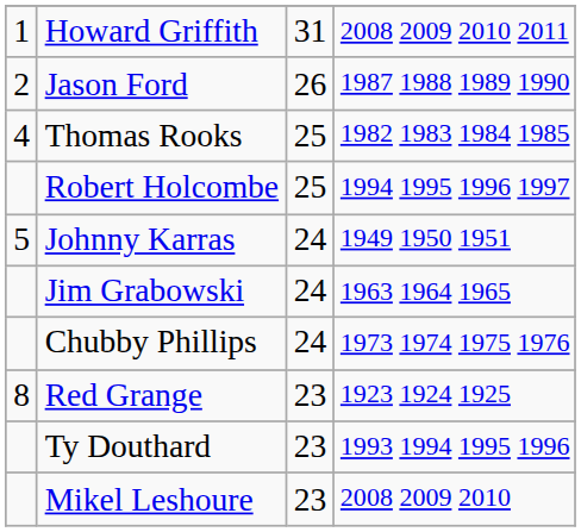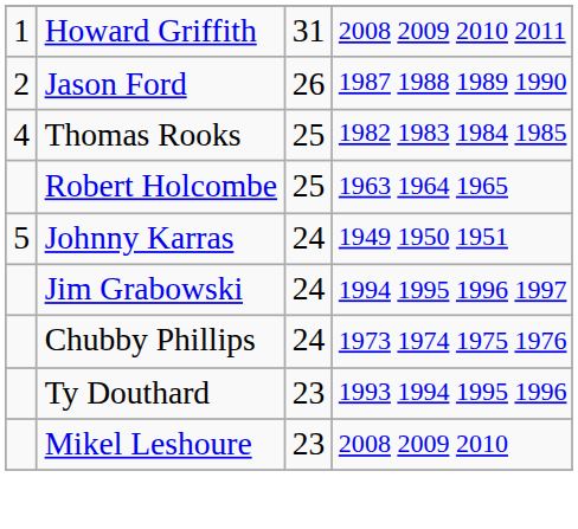 <table class="wikitable">
 <tr>
 </tr>
 <tr>
 <td>1</td>
 <td><a href='#'>Howard Griffith</a></td>
 <td>31</td>
 <td style="font-size:80%;"><a href='#'>2008</a> <a href='#'>2009</a> <a href='#'>2010</a> <a href='#'>2011</a></td>
 </tr>
 <tr>
 <td>2</td>
 <td><a href='#'>Jason Ford</a></td>
 <td>26</td>
 <td style="font-size:80%;"><a href='#'>1987</a> <a href='#'>1988</a> <a href='#'>1989</a> <a href='#'>1990</a></td>
 </tr>
 <tr>
 <td>4</td>
 <td>Thomas Rooks</td>
 <td>25</td>
 <td style="font-size:80%;"><a href='#'>1982</a> <a href='#'>1983</a> <a href='#'>1984</a> <a href='#'>1985</a></td>
 </tr>
 <tr>
 <td></td>
 <td><a href='#'>Robert Holcombe</a></td>
 <td>25</td>
-<td style="font-size:80%;"><a href='#'>1994</a> <a href='#'>1995</a> <a href='#'>1996</a> <a href='#'>1997</a></td>
+<td style="font-size:80%;"><a href='#'>1963</a> <a href='#'>1964</a> <a href='#'>1965</a></td>
 </tr>
 <tr>
 <td>5</td>
 <td><a href='#'>Johnny Karras</a></td>
 <td>24</td>
 <td style="font-size:80%;"><a href='#'>1949</a> <a href='#'>1950</a> <a href='#'>1951</a></td>
 </tr>
 <tr>
 <td></td>
 <td><a href='#'>Jim Grabowski</a></td>
 <td>24</td>
-<td style="font-size:80%;"><a href='#'>1963</a> <a href='#'>1964</a> <a href='#'>1965</a></td>
+<td style="font-size:80%;"><a href='#'>1994</a> <a href='#'>1995</a> <a href='#'>1996</a> <a href='#'>1997</a></td>
 </tr>
 <tr>
 <td></td>
 <td>Chubby Phillips</td>
 <td>24</td>
 <td style="font-size:80%;"><a href='#'>1973</a> <a href='#'>1974</a> <a href='#'>1975</a> <a href='#'>1976</a></td>
-</tr>
-<tr>
-<td>8</td>
-<td><a href='#'>Red Grange</a></td>
-<td>23</td>
-<td style="font-size:80%;"><a href='#'>1923</a> <a href='#'>1924</a> <a href='#'>1925</a></td>
 </tr>
 <tr>
 <td></td>
 <td>Ty Douthard</td>
 <td>23</td>
 <td style="font-size:80%;"><a href='#'>1993</a> <a href='#'>1994</a> <a href='#'>1995</a> <a href='#'>1996</a></td>
 </tr>
 <tr>
 <td></td>
 <td><a href='#'>Mikel Leshoure</a></td>
 <td>23</td>
 <td style="font-size:80%;"><a href='#'>2008</a> <a href='#'>2009</a> <a href='#'>2010</a></td>
 </tr>
 </table>
